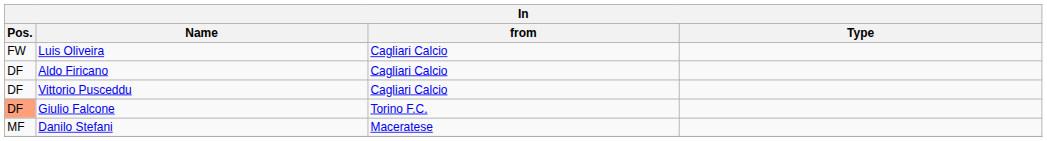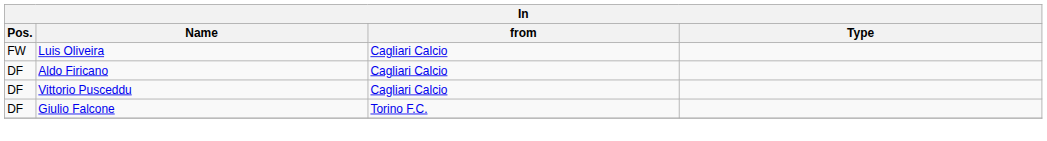 <table class="wikitable" style="font-size:90%;width:99%;">
 <tr>
 <th colspan="4">In</th>
 </tr>
 <tr>
 <th width=3%>Pos.</th>
 <th width=32%>Name</th>
 <th width=30%>from</th>
 <th width=35%>Type</th>
 </tr>
 <tr>
 <td>FW</td>
 <td><a href='#'>Luis Oliveira</a></td>
 <td><a href='#'>Cagliari Calcio</a></td>
 <td></td>
 </tr>
 <tr>
 <td>DF</td>
 <td><a href='#'>Aldo Firicano</a></td>
 <td><a href='#'>Cagliari Calcio</a></td>
 <td></td>
 </tr>
 <tr>
 <td>DF</td>
 <td><a href='#'>Vittorio Pusceddu</a></td>
 <td><a href='#'>Cagliari Calcio</a></td>
 <td></td>
 </tr>
 <tr>
-<td style="background: lightsalmon;">DF</td>
+<td>DF</td>
 <td><a href='#'>Giulio Falcone</a></td>
 <td><a href='#'>Torino F.C.</a></td>
 <td></td>
 </tr>
 <tr>
-<td>MF</td>
-<td><a href='#'>Danilo Stefani</a></td>
-<td><a href='#'>Maceratese</a></td>
-<td></td>
-</tr>
-<tr>
 </tr>
 </table>
